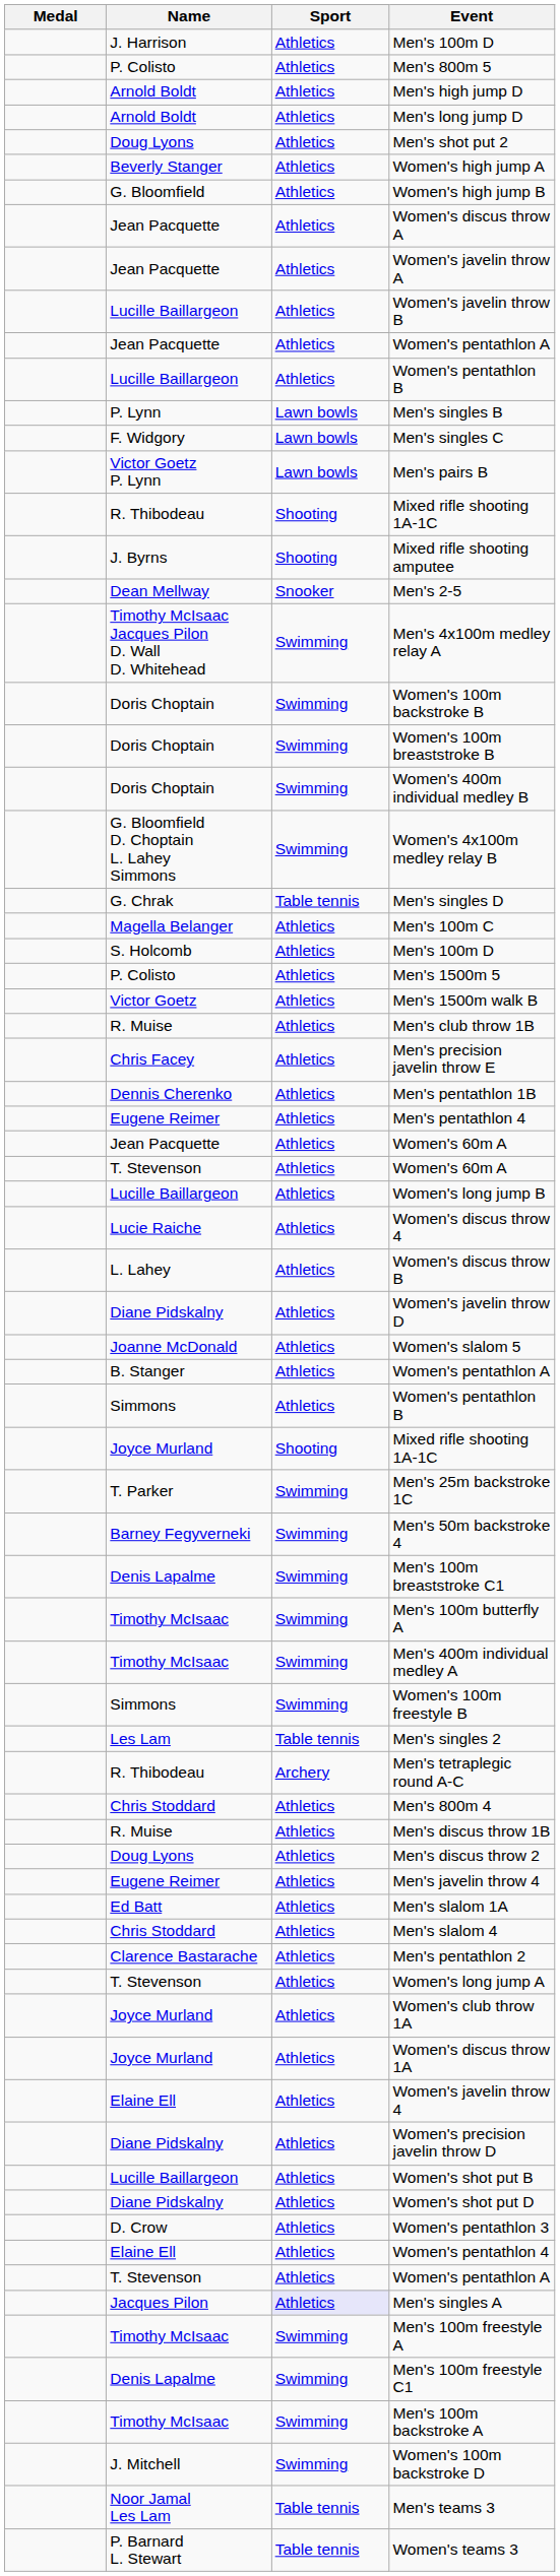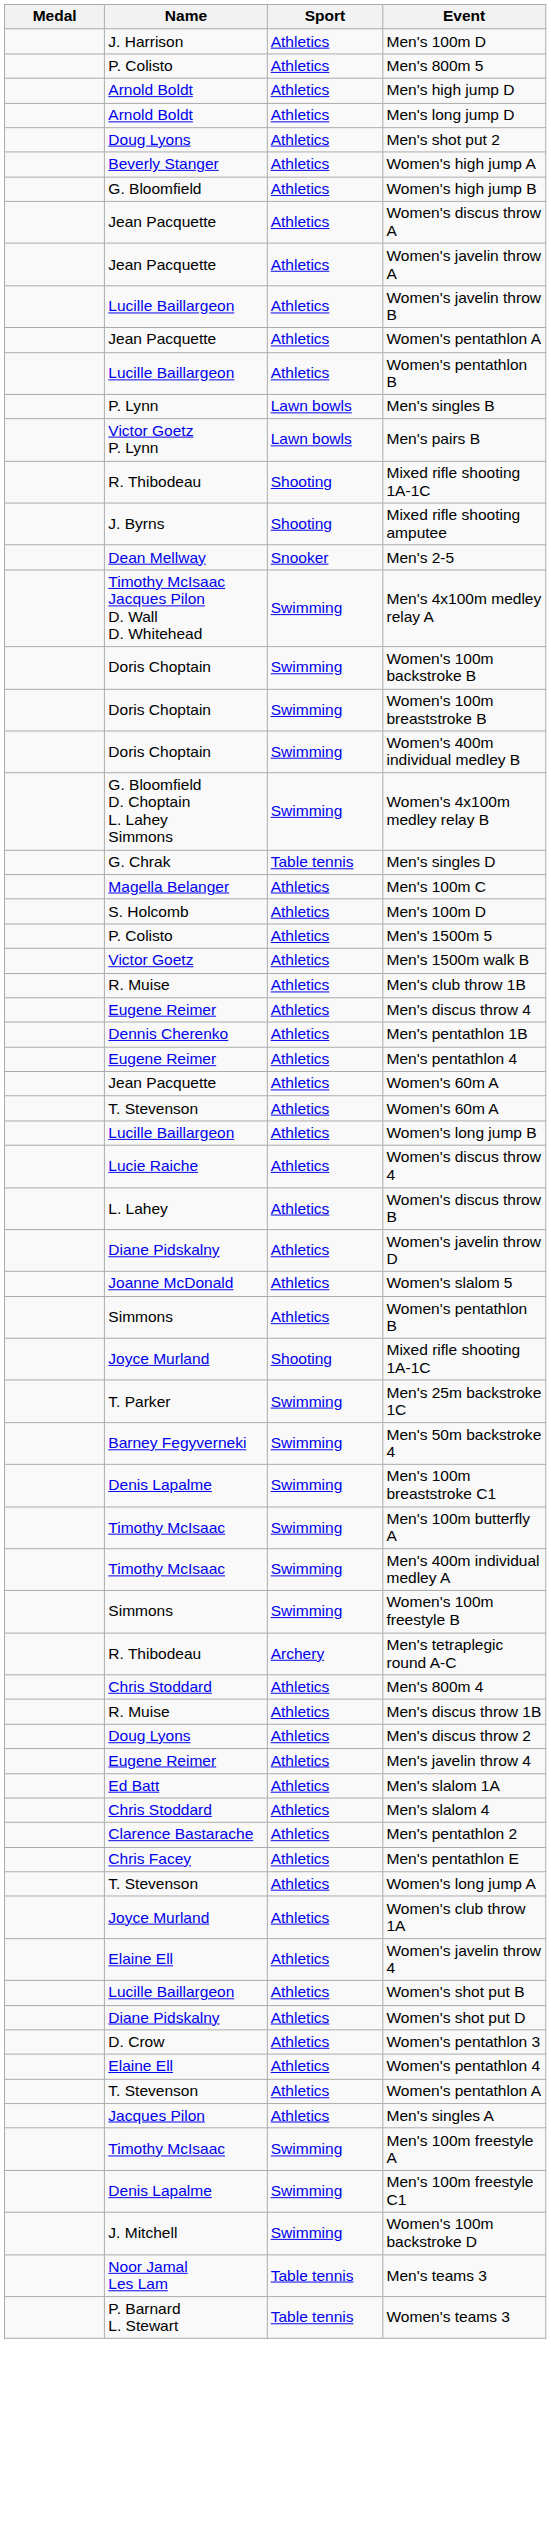 <table class="wikitable">
 <tr>
 <th style="width:6em">Medal</th>
 <th style="width:10em">Name</th>
 <th style="width:7em">Sport</th>
 <th style="width:10em">Event</th>
 </tr>
 <tr>
 <td></td>
 <td>J. Harrison</td>
 <td><a href='#'>Athletics</a></td>
 <td>Men's 100m D</td>
 </tr>
 <tr>
 <td></td>
 <td>P. Colisto</td>
 <td><a href='#'>Athletics</a></td>
 <td>Men's 800m 5</td>
 </tr>
 <tr>
 <td></td>
 <td><a href='#'>Arnold Boldt</a></td>
 <td><a href='#'>Athletics</a></td>
 <td>Men's high jump D</td>
 </tr>
 <tr>
 <td></td>
 <td><a href='#'>Arnold Boldt</a></td>
 <td><a href='#'>Athletics</a></td>
 <td>Men's long jump D</td>
 </tr>
 <tr>
 <td></td>
 <td><a href='#'>Doug Lyons</a></td>
 <td><a href='#'>Athletics</a></td>
 <td>Men's shot put 2</td>
 </tr>
 <tr>
 <td></td>
 <td><a href='#'>Beverly Stanger</a></td>
 <td><a href='#'>Athletics</a></td>
 <td>Women's high jump A</td>
 </tr>
 <tr>
 <td></td>
 <td>G. Bloomfield</td>
 <td><a href='#'>Athletics</a></td>
 <td>Women's high jump B</td>
 </tr>
 <tr>
 <td></td>
 <td>Jean Pacquette</td>
 <td><a href='#'>Athletics</a></td>
 <td>Women's discus throw A</td>
 </tr>
 <tr>
 <td></td>
 <td>Jean Pacquette</td>
 <td><a href='#'>Athletics</a></td>
 <td>Women's javelin throw A</td>
 </tr>
 <tr>
 <td></td>
 <td><a href='#'>Lucille Baillargeon</a></td>
 <td><a href='#'>Athletics</a></td>
 <td>Women's javelin throw B</td>
 </tr>
 <tr>
 <td></td>
 <td>Jean Pacquette</td>
 <td><a href='#'>Athletics</a></td>
 <td>Women's pentathlon A</td>
 </tr>
 <tr>
 <td></td>
 <td><a href='#'>Lucille Baillargeon</a></td>
 <td><a href='#'>Athletics</a></td>
 <td>Women's pentathlon B</td>
 </tr>
 <tr>
 <td></td>
 <td>P. Lynn</td>
 <td><a href='#'>Lawn bowls</a></td>
 <td>Men's singles B</td>
-</tr>
-<tr>
-<td></td>
-<td>F. Widgory</td>
-<td><a href='#'>Lawn bowls</a></td>
-<td>Men's singles C</td>
 </tr>
 <tr>
 <td></td>
 <td><a href='#'>Victor Goetz</a><br> P. Lynn</td>
 <td><a href='#'>Lawn bowls</a></td>
 <td>Men's pairs B</td>
 </tr>
 <tr>
 <td></td>
 <td>R. Thibodeau</td>
 <td><a href='#'>Shooting</a></td>
 <td>Mixed rifle shooting 1A-1C</td>
 </tr>
 <tr>
 <td></td>
 <td>J. Byrns</td>
 <td><a href='#'>Shooting</a></td>
 <td>Mixed rifle shooting amputee</td>
 </tr>
 <tr>
 <td></td>
 <td><a href='#'>Dean Mellway</a></td>
 <td><a href='#'>Snooker</a></td>
 <td>Men's 2-5</td>
 </tr>
 <tr>
 <td></td>
 <td><a href='#'>Timothy McIsaac</a><br> <a href='#'>Jacques Pilon</a><br> D. Wall<br> D. Whitehead</td>
 <td><a href='#'>Swimming</a></td>
 <td>Men's 4x100m medley relay A</td>
 </tr>
 <tr>
 <td></td>
 <td>Doris Choptain</td>
 <td><a href='#'>Swimming</a></td>
 <td>Women's 100m backstroke B</td>
 </tr>
 <tr>
 <td></td>
 <td>Doris Choptain</td>
 <td><a href='#'>Swimming</a></td>
 <td>Women's 100m breaststroke B</td>
 </tr>
 <tr>
 <td></td>
 <td>Doris Choptain</td>
 <td><a href='#'>Swimming</a></td>
 <td>Women's 400m individual medley B</td>
 </tr>
 <tr>
 <td></td>
 <td>G. Bloomfield<br> D. Choptain<br> L. Lahey<br> Simmons</td>
 <td><a href='#'>Swimming</a></td>
 <td>Women's 4x100m medley relay B</td>
 </tr>
 <tr>
 <td></td>
 <td>G. Chrak</td>
 <td><a href='#'>Table tennis</a></td>
 <td>Men's singles D</td>
 </tr>
 <tr>
 <td></td>
 <td><a href='#'>Magella Belanger</a></td>
 <td><a href='#'>Athletics</a></td>
 <td>Men's 100m C</td>
 </tr>
 <tr>
 <td></td>
 <td>S. Holcomb</td>
 <td><a href='#'>Athletics</a></td>
 <td>Men's 100m D</td>
 </tr>
 <tr>
 <td></td>
 <td>P. Colisto</td>
 <td><a href='#'>Athletics</a></td>
 <td>Men's 1500m 5</td>
 </tr>
 <tr>
 <td></td>
 <td><a href='#'>Victor Goetz</a></td>
 <td><a href='#'>Athletics</a></td>
 <td>Men's 1500m walk B</td>
 </tr>
 <tr>
 <td></td>
 <td>R. Muise</td>
 <td><a href='#'>Athletics</a></td>
 <td>Men's club throw 1B</td>
 </tr>
 <tr>
 <td></td>
-<td><a href='#'>Chris Facey</a></td>
+<td><a href='#'>Eugene Reimer</a></td>
 <td><a href='#'>Athletics</a></td>
-<td>Men's precision javelin throw E</td>
+<td>Men's discus throw 4</td>
 </tr>
 <tr>
 <td></td>
 <td><a href='#'>Dennis Cherenko</a></td>
 <td><a href='#'>Athletics</a></td>
 <td>Men's pentathlon 1B</td>
 </tr>
 <tr>
 <td></td>
 <td><a href='#'>Eugene Reimer</a></td>
 <td><a href='#'>Athletics</a></td>
 <td>Men's pentathlon 4</td>
 </tr>
 <tr>
 <td></td>
 <td>Jean Pacquette</td>
 <td><a href='#'>Athletics</a></td>
 <td>Women's 60m A</td>
 </tr>
 <tr>
 <td></td>
 <td>T. Stevenson</td>
 <td><a href='#'>Athletics</a></td>
 <td>Women's 60m A</td>
 </tr>
 <tr>
 <td></td>
 <td><a href='#'>Lucille Baillargeon</a></td>
 <td><a href='#'>Athletics</a></td>
 <td>Women's long jump B</td>
 </tr>
 <tr>
 <td></td>
 <td><a href='#'>Lucie Raiche</a></td>
 <td><a href='#'>Athletics</a></td>
 <td>Women's discus throw 4</td>
 </tr>
 <tr>
 <td></td>
 <td>L. Lahey</td>
 <td><a href='#'>Athletics</a></td>
 <td>Women's discus throw B</td>
 </tr>
 <tr>
 <td></td>
 <td><a href='#'>Diane Pidskalny</a></td>
 <td><a href='#'>Athletics</a></td>
 <td>Women's javelin throw D</td>
 </tr>
 <tr>
 <td></td>
 <td><a href='#'>Joanne McDonald</a></td>
 <td><a href='#'>Athletics</a></td>
 <td>Women's slalom 5</td>
 </tr>
 <tr>
 <td></td>
-<td>B. Stanger</td>
-<td><a href='#'>Athletics</a></td>
-<td>Women's pentathlon A</td>
-</tr>
-<tr>
-<td></td>
 <td>Simmons</td>
 <td><a href='#'>Athletics</a></td>
 <td>Women's pentathlon B</td>
 </tr>
 <tr>
 <td></td>
 <td><a href='#'>Joyce Murland</a></td>
 <td><a href='#'>Shooting</a></td>
 <td>Mixed rifle shooting 1A-1C</td>
 </tr>
 <tr>
 <td></td>
 <td>T. Parker</td>
 <td><a href='#'>Swimming</a></td>
 <td>Men's 25m backstroke 1C</td>
 </tr>
 <tr>
 <td></td>
 <td><a href='#'>Barney Fegyverneki</a></td>
 <td><a href='#'>Swimming</a></td>
 <td>Men's 50m backstroke 4</td>
 </tr>
 <tr>
 <td></td>
 <td><a href='#'>Denis Lapalme</a></td>
 <td><a href='#'>Swimming</a></td>
 <td>Men's 100m breaststroke C1</td>
 </tr>
 <tr>
 <td></td>
 <td><a href='#'>Timothy McIsaac</a></td>
 <td><a href='#'>Swimming</a></td>
 <td>Men's 100m butterfly A</td>
 </tr>
 <tr>
 <td></td>
 <td><a href='#'>Timothy McIsaac</a></td>
 <td><a href='#'>Swimming</a></td>
 <td>Men's 400m individual medley A</td>
 </tr>
 <tr>
 <td></td>
 <td>Simmons</td>
 <td><a href='#'>Swimming</a></td>
 <td>Women's 100m freestyle B</td>
-</tr>
-<tr>
-<td></td>
-<td><a href='#'>Les Lam</a></td>
-<td><a href='#'>Table tennis</a></td>
-<td>Men's singles 2</td>
 </tr>
 <tr>
 <td></td>
 <td>R. Thibodeau</td>
 <td><a href='#'>Archery</a></td>
 <td>Men's tetraplegic round A-C</td>
 </tr>
 <tr>
 <td></td>
 <td><a href='#'>Chris Stoddard</a></td>
 <td><a href='#'>Athletics</a></td>
 <td>Men's 800m 4</td>
 </tr>
 <tr>
 <td></td>
 <td>R. Muise</td>
 <td><a href='#'>Athletics</a></td>
 <td>Men's discus throw 1B</td>
 </tr>
 <tr>
 <td></td>
 <td><a href='#'>Doug Lyons</a></td>
 <td><a href='#'>Athletics</a></td>
 <td>Men's discus throw 2</td>
 </tr>
 <tr>
 <td></td>
 <td><a href='#'>Eugene Reimer</a></td>
 <td><a href='#'>Athletics</a></td>
 <td>Men's javelin throw 4</td>
 </tr>
 <tr>
 <td></td>
 <td><a href='#'>Ed Batt</a></td>
 <td><a href='#'>Athletics</a></td>
 <td>Men's slalom 1A</td>
 </tr>
 <tr>
 <td></td>
 <td><a href='#'>Chris Stoddard</a></td>
 <td><a href='#'>Athletics</a></td>
 <td>Men's slalom 4</td>
 </tr>
 <tr>
 <td></td>
 <td><a href='#'>Clarence Bastarache</a></td>
 <td><a href='#'>Athletics</a></td>
 <td>Men's pentathlon 2</td>
 </tr>
 <tr>
 <td></td>
+<td><a href='#'>Chris Facey</a></td>
+<td><a href='#'>Athletics</a></td>
+<td>Men's pentathlon E</td>
+</tr>
+<tr>
+<td></td>
 <td>T. Stevenson</td>
 <td><a href='#'>Athletics</a></td>
 <td>Women's long jump A</td>
 </tr>
 <tr>
 <td></td>
 <td><a href='#'>Joyce Murland</a></td>
 <td><a href='#'>Athletics</a></td>
 <td>Women's club throw 1A</td>
 </tr>
 <tr>
 <td></td>
-<td><a href='#'>Joyce Murland</a></td>
-<td><a href='#'>Athletics</a></td>
-<td>Women's discus throw 1A</td>
-</tr>
-<tr>
-<td></td>
 <td><a href='#'>Elaine Ell</a></td>
 <td><a href='#'>Athletics</a></td>
 <td>Women's javelin throw 4</td>
-</tr>
-<tr>
-<td></td>
-<td><a href='#'>Diane Pidskalny</a></td>
-<td><a href='#'>Athletics</a></td>
-<td>Women's precision javelin throw D</td>
 </tr>
 <tr>
 <td></td>
 <td><a href='#'>Lucille Baillargeon</a></td>
 <td><a href='#'>Athletics</a></td>
 <td>Women's shot put B</td>
 </tr>
 <tr>
 <td></td>
 <td><a href='#'>Diane Pidskalny</a></td>
 <td><a href='#'>Athletics</a></td>
 <td>Women's shot put D</td>
 </tr>
 <tr>
 <td></td>
 <td>D. Crow</td>
 <td><a href='#'>Athletics</a></td>
 <td>Women's pentathlon 3</td>
 </tr>
 <tr>
 <td></td>
 <td><a href='#'>Elaine Ell</a></td>
 <td><a href='#'>Athletics</a></td>
 <td>Women's pentathlon 4</td>
 </tr>
 <tr>
 <td></td>
 <td>T. Stevenson</td>
 <td><a href='#'>Athletics</a></td>
 <td>Women's pentathlon A</td>
 </tr>
 <tr>
 <td></td>
 <td><a href='#'>Jacques Pilon</a></td>
-<td style="background: lavender;"><a href='#'>Athletics</a></td>
+<td><a href='#'>Athletics</a></td>
 <td>Men's singles A</td>
 </tr>
 <tr>
 <td></td>
 <td><a href='#'>Timothy McIsaac</a></td>
 <td><a href='#'>Swimming</a></td>
 <td>Men's 100m freestyle A</td>
 </tr>
 <tr>
 <td></td>
 <td><a href='#'>Denis Lapalme</a></td>
 <td><a href='#'>Swimming</a></td>
 <td>Men's 100m freestyle C1</td>
-</tr>
-<tr>
-<td></td>
-<td><a href='#'>Timothy McIsaac</a></td>
-<td><a href='#'>Swimming</a></td>
-<td>Men's 100m backstroke A</td>
 </tr>
 <tr>
 <td></td>
 <td>J. Mitchell</td>
 <td><a href='#'>Swimming</a></td>
 <td>Women's 100m backstroke D</td>
 </tr>
 <tr>
 <td></td>
 <td><a href='#'>Noor Jamal</a><br> <a href='#'>Les Lam</a></td>
 <td><a href='#'>Table tennis</a></td>
 <td>Men's teams 3</td>
 </tr>
 <tr>
 <td></td>
 <td>P. Barnard<br> L. Stewart</td>
 <td><a href='#'>Table tennis</a></td>
 <td>Women's teams 3</td>
 </tr>
 </table>
